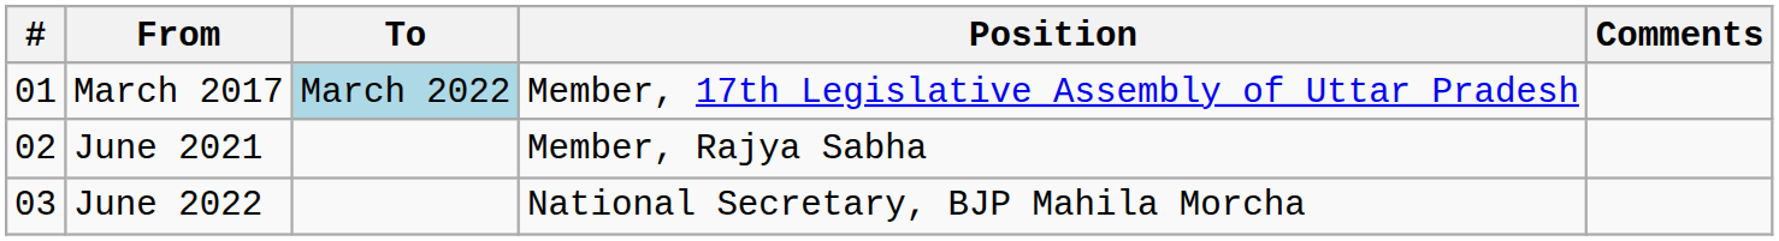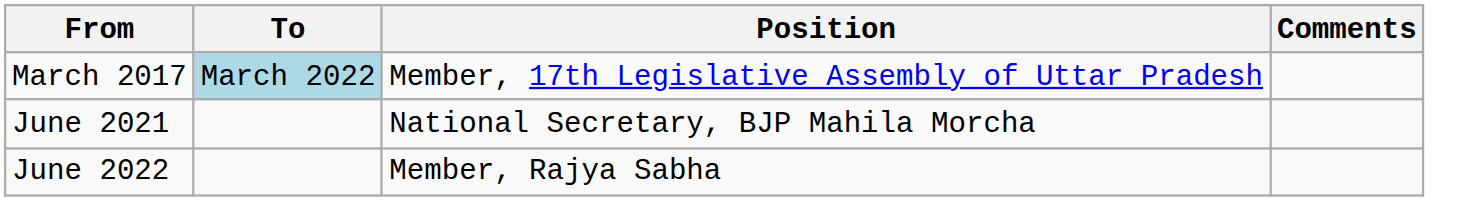 <table class="wikitable sortable">
 <tr>
-<th>#</th>
 <th>From</th>
 <th>To</th>
 <th>Position</th>
 <th>Comments</th>
 </tr>
 <tr>
-<td>01</td>
 <td>March 2017</td>
 <td style="background: lightblue;">March 2022</td>
 <td>Member, <a href='#'>17th Legislative Assembly of Uttar Pradesh</a></td>
 <td></td>
 </tr>
 <tr>
-<td>02</td>
 <td>June 2021</td>
+<td></td>
+<td>National Secretary, BJP Mahila Morcha</td>
+<td></td>
+</tr>
+<tr>
+<td>June 2022</td>
 <td></td>
 <td>Member, Rajya Sabha</td>
 <td></td>
 </tr>
-<tr>
-<td>03</td>
-<td>June 2022</td>
-<td></td>
-<td>National Secretary, BJP Mahila Morcha</td>
-<td></td>
-</tr>
 </table>
